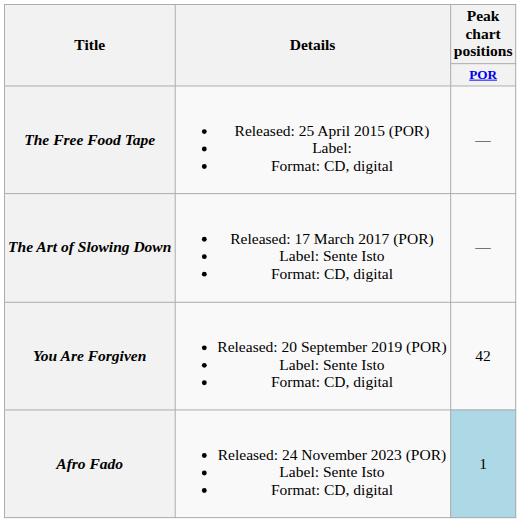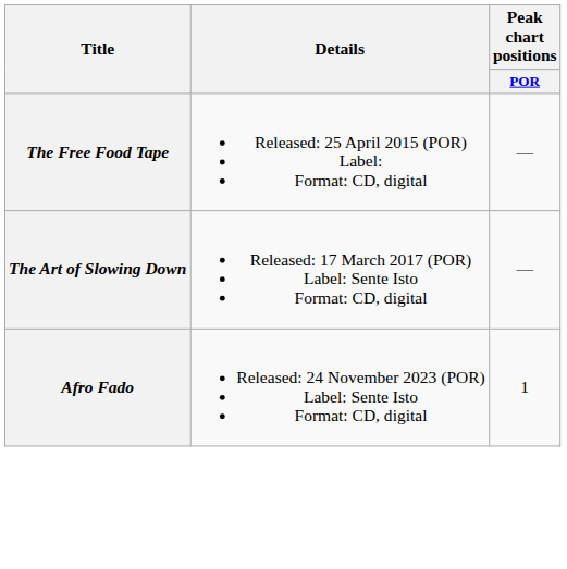 <table class="wikitable plainrowheaders" style="text-align:center;">
 <tr>
 <th scope="col" rowspan="2">Title</th>
 <th scope="col" rowspan="2">Details</th>
 <th scope="col" colspan="1">Peak chart positions</th>
 </tr>
 <tr>
 <th scope="col" style="width:3em;font-size:85%;"><a href='#'>POR</a><br></th>
 </tr>
 <tr>
 <th scope="row"><em>The Free Food Tape</em></th>
 <td><br><ul><li>Released: 25 April 2015 <span>(POR)</span></li><li>Label:</li><li>Format: CD, digital</li></ul></td>
 <td>—</td>
 </tr>
 <tr>
 <th scope="row"><em>The Art of Slowing Down</em></th>
 <td><br><ul><li>Released: 17 March 2017 <span>(POR)</span></li><li>Label: Sente Isto</li><li>Format: CD, digital</li></ul></td>
 <td>—</td>
 </tr>
 <tr>
-<th scope="row"><em>You Are Forgiven</em></th>
-<td><br><ul><li>Released: 20 September 2019 <span>(POR)</span></li><li>Label: Sente Isto</li><li>Format: CD, digital</li></ul></td>
-<td>42</td>
-</tr>
-<tr>
 <th scope="row"><em>Afro Fado</em></th>
 <td><br><ul><li>Released: 24 November 2023 <span>(POR)</span></li><li>Label: Sente Isto</li><li>Format: CD, digital</li></ul></td>
-<td style="background: lightblue;">1</td>
+<td>1</td>
 </tr>
 </table>
